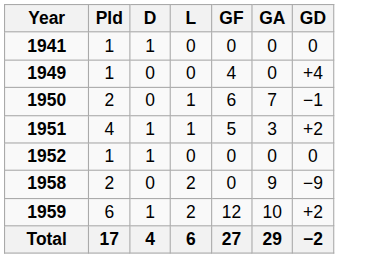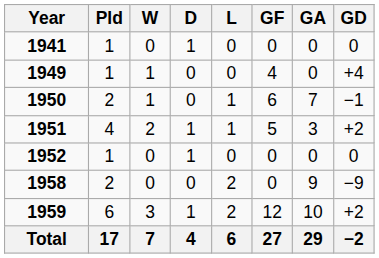 <table class="wikitable" style="text-align: center;">
 <tr>
 <th width=70>Year</th>
 <th width=30>Pld</th>
+<th width=30>W</th>
 <th width=30>D</th>
 <th width=30>L</th>
 <th width=30>GF</th>
 <th width=30>GA</th>
 <th width=30>GD</th>
 </tr>
 <tr>
 <td><strong>1941</strong></td>
 <td>1</td>
+<td>0</td>
 <td>1</td>
 <td>0</td>
 <td>0</td>
 <td>0</td>
 <td>0</td>
 </tr>
 <tr>
 <td><strong>1949</strong></td>
+<td>1</td>
 <td>1</td>
 <td>0</td>
 <td>0</td>
 <td>4</td>
 <td>0</td>
 <td>+4</td>
 </tr>
 <tr>
 <td><strong>1950</strong></td>
 <td>2</td>
+<td>1</td>
 <td>0</td>
 <td>1</td>
 <td>6</td>
 <td>7</td>
 <td>−1</td>
 </tr>
 <tr>
 <td><strong>1951</strong></td>
 <td>4</td>
+<td>2</td>
 <td>1</td>
 <td>1</td>
 <td>5</td>
 <td>3</td>
 <td>+2</td>
 </tr>
 <tr>
 <td><strong>1952</strong></td>
 <td>1</td>
+<td>0</td>
 <td>1</td>
 <td>0</td>
 <td>0</td>
 <td>0</td>
 <td>0</td>
 </tr>
 <tr>
 <td><strong>1958</strong></td>
 <td>2</td>
 <td>0</td>
+<td>0</td>
 <td>2</td>
 <td>0</td>
 <td>9</td>
 <td>−9</td>
 </tr>
 <tr>
 <td><strong>1959</strong></td>
 <td>6</td>
+<td>3</td>
 <td>1</td>
 <td>2</td>
 <td>12</td>
 <td>10</td>
 <td>+2</td>
 </tr>
 <tr>
 <th>Total</th>
 <th>17</th>
+<th>7</th>
 <th>4</th>
 <th>6</th>
 <th>27</th>
 <th>29</th>
 <th>−2</th>
 </tr>
 </table>
